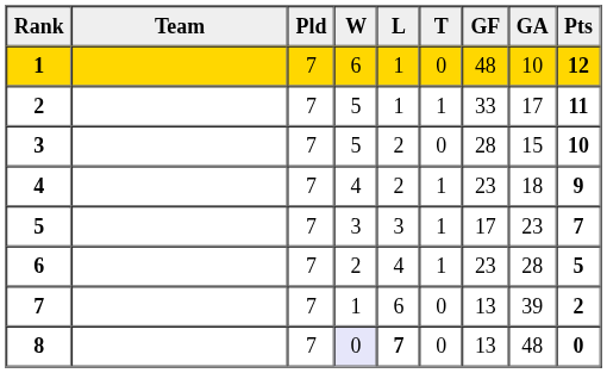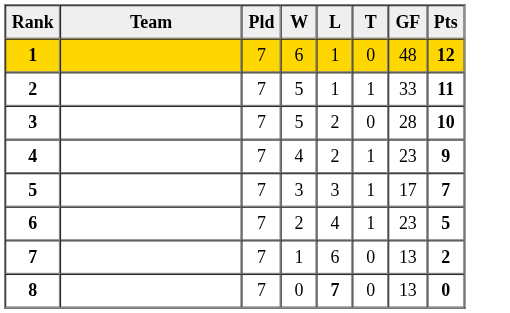 <table border=1 cellpadding=5 cellspacing=0>
 <tr>
 <th bgcolor="#efefef" width="20">Rank</th>
 <th bgcolor="#efefef" width="150">Team</th>
 <th bgcolor="#efefef" width="20">Pld</th>
 <th bgcolor="#efefef" width="20">W</th>
 <th bgcolor="#efefef" width="20">L</th>
 <th bgcolor="#efefef" width="20">T</th>
 <th bgcolor="#efefef" width="20">GF</th>
-<th bgcolor="#efefef" width="20">GA</th>
 <th bgcolor="#efefef" width="20">Pts</th>
 </tr>
 <tr align=center bgcolor="gold">
 <td><strong>1</strong></td>
 <td align=left> </td>
 <td>7</td>
 <td>6</td>
 <td>1</td>
 <td>0</td>
 <td>48</td>
-<td>10</td>
 <td><strong>12</strong></td>
 </tr>
 <tr align=center>
 <td><strong>2</strong></td>
 <td align=left></td>
 <td>7</td>
 <td>5</td>
 <td>1</td>
 <td>1</td>
 <td>33</td>
-<td>17</td>
 <td><strong>11</strong></td>
 </tr>
 <tr align=center>
 <td><strong>3</strong></td>
 <td align=left></td>
 <td>7</td>
 <td>5</td>
 <td>2</td>
 <td>0</td>
 <td>28</td>
-<td>15</td>
 <td><strong>10</strong></td>
 </tr>
 <tr align=center>
 <td><strong>4</strong></td>
 <td align=left></td>
 <td>7</td>
 <td>4</td>
 <td>2</td>
 <td>1</td>
 <td>23</td>
-<td>18</td>
 <td><strong>9</strong></td>
 </tr>
 <tr align=center>
 <td><strong>5</strong></td>
 <td align=left></td>
 <td>7</td>
 <td>3</td>
 <td>3</td>
 <td>1</td>
 <td>17</td>
-<td>23</td>
 <td><strong>7</strong></td>
 </tr>
 <tr align=center>
 <td><strong>6</strong></td>
 <td align=left></td>
 <td>7</td>
 <td>2</td>
 <td>4</td>
 <td>1</td>
 <td>23</td>
-<td>28</td>
 <td><strong>5</strong></td>
 </tr>
 <tr align=center>
 <td><strong>7</strong></td>
 <td align=left></td>
 <td>7</td>
 <td>1</td>
 <td>6</td>
 <td>0</td>
 <td>13</td>
-<td>39</td>
 <td><strong>2</strong></td>
 </tr>
 <tr align=center>
 <td><strong>8</strong></td>
 <td align=left></td>
 <td>7</td>
-<td style="background: lavender;">0</td>
+<td>0</td>
 <td><strong>7</strong></td>
 <td>0</td>
 <td>13</td>
-<td>48</td>
 <td><strong>0</strong></td>
 </tr>
 </table>
